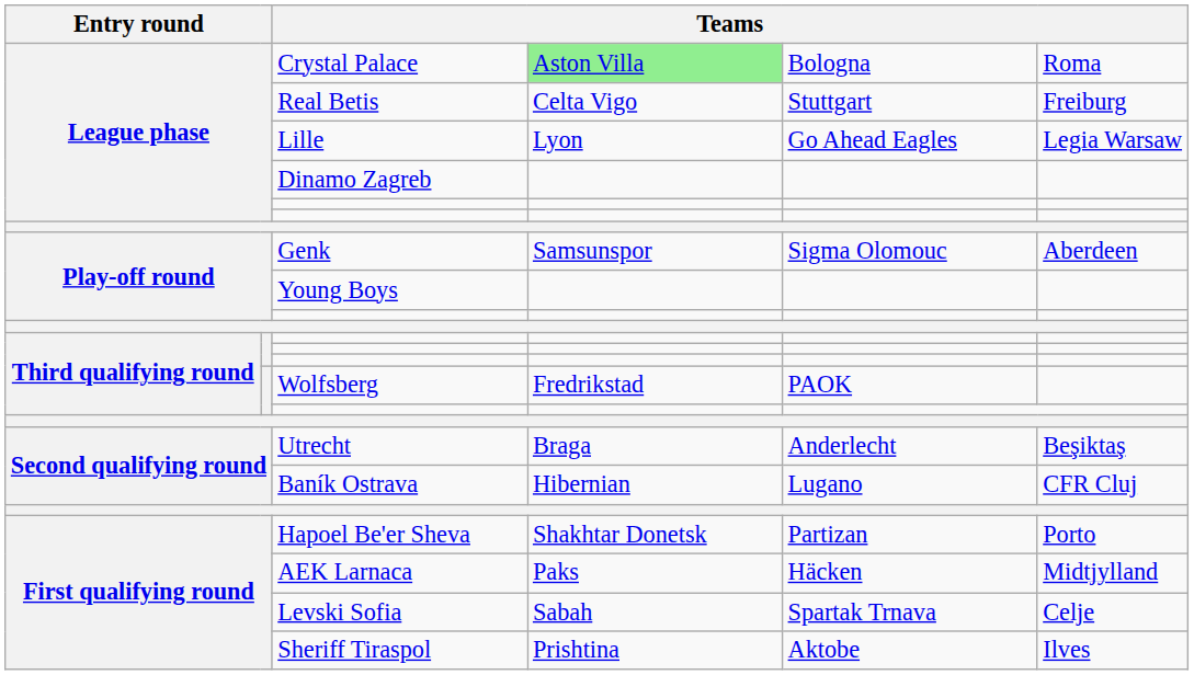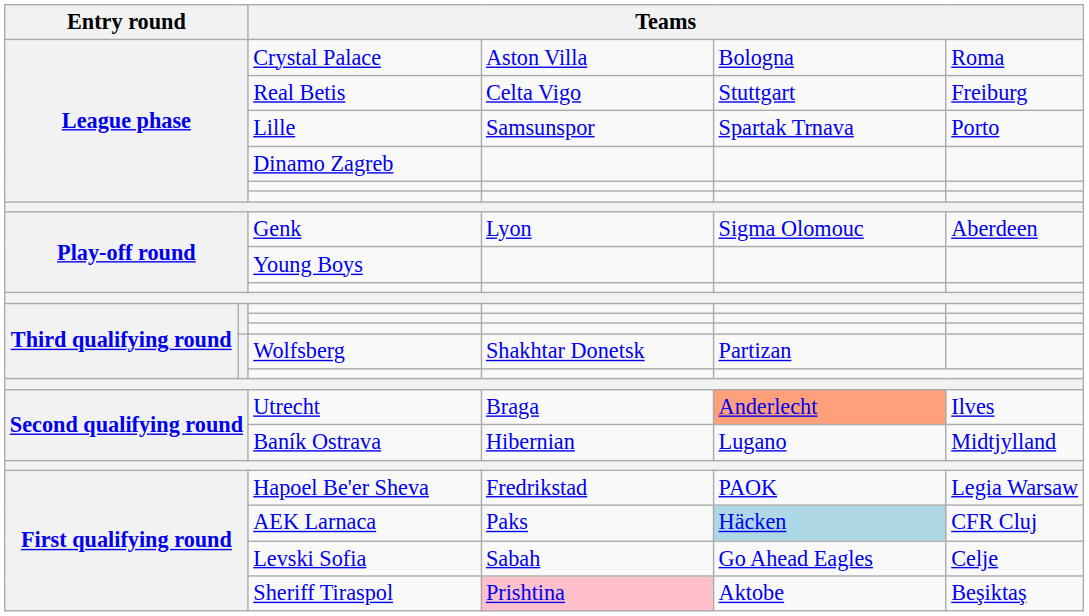 <table class="wikitable">
 <tr>
 <th colspan=2>Entry round</th>
 <th colspan=4>Teams</th>
 </tr>
 <tr>
 <th colspan=2 rowspan=6><a href='#'>League phase</a></th>
 <td style="min-width:10em"> <a href='#'>Crystal Palace</a> </td>
-<td style="background: lightgreen; min-width:10em"> <a href='#'>Aston Villa</a> </td>
+<td style="min-width:10em"> <a href='#'>Aston Villa</a> </td>
 <td style="min-width:10em"> <a href='#'>Bologna</a> </td>
 <td> <a href='#'>Roma</a> </td>
 </tr>
 <tr>
 <td> <a href='#'>Real Betis</a> </td>
 <td> <a href='#'>Celta Vigo</a> </td>
 <td> <a href='#'>Stuttgart</a> </td>
 <td> <a href='#'>Freiburg</a> </td>
 </tr>
 <tr>
 <td> <a href='#'>Lille</a> </td>
-<td> <a href='#'>Lyon</a> </td>
-<td> <a href='#'>Go Ahead Eagles</a> </td>
-<td> <a href='#'>Legia Warsaw</a> </td>
+<td> <a href='#'>Samsunspor</a> </td>
+<td> <a href='#'>Spartak Trnava</a> </td>
+<td> <a href='#'>Porto</a> </td>
 </tr>
 <tr>
 <td> <a href='#'>Dinamo Zagreb</a> </td>
 <td> </td>
 <td> </td>
 <td> </td>
 </tr>
 <tr>
 <td> </td>
 <td> </td>
 <td> </td>
 <td> </td>
 </tr>
 <tr>
 <td> </td>
 <td> </td>
 <td> </td>
 <td> </td>
 </tr>
 <tr>
 <th colspan=6></th>
 </tr>
 <tr>
 <th colspan=2 rowspan=3><a href='#'>Play-off round</a></th>
 <td> <a href='#'>Genk</a> </td>
-<td> <a href='#'>Samsunspor</a> </td>
+<td> <a href='#'>Lyon</a> </td>
 <td> <a href='#'>Sigma Olomouc</a> </td>
 <td> <a href='#'>Aberdeen</a> </td>
 </tr>
 <tr>
 <td> <a href='#'>Young Boys</a> </td>
 <td> </td>
 <td> </td>
 <td> </td>
 </tr>
 <tr>
 <td> </td>
 <td> </td>
 <td> </td>
 <td></td>
 </tr>
 <tr>
 <th colspan=8></th>
 </tr>
 <tr>
 <th rowspan=5><a href='#'>Third qualifying round</a></th>
 <th rowspan=3></th>
 <td> </td>
 <td> </td>
 <td> </td>
 <td> </td>
 </tr>
 <tr>
 <td> </td>
 <td> </td>
 <td> </td>
 <td> </td>
 </tr>
 <tr>
 <td> </td>
 <td> </td>
 <td> </td>
 <td> </td>
 </tr>
 <tr>
 <th rowspan=2></th>
 <td> <a href='#'>Wolfsberg</a> </td>
-<td> <a href='#'>Fredrikstad</a> </td>
-<td> <a href='#'>PAOK</a> </td>
+<td> <a href='#'>Shakhtar Donetsk</a> </td>
+<td> <a href='#'>Partizan</a> </td>
 <td> </td>
 </tr>
 <tr>
 <td> </td>
 <td> </td>
 <td colspan=2></td>
 </tr>
 <tr>
 <th colspan=6></th>
 </tr>
 <tr>
 <th colspan=2 rowspan=2><a href='#'>Second qualifying round</a></th>
 <td> <a href='#'>Utrecht</a> </td>
 <td> <a href='#'>Braga</a> </td>
-<td> <a href='#'>Anderlecht</a> </td>
-<td> <a href='#'>Beşiktaş</a> </td>
+<td style="background: lightsalmon;"> <a href='#'>Anderlecht</a> </td>
+<td> <a href='#'>Ilves</a> </td>
 </tr>
 <tr>
 <td> <a href='#'>Baník Ostrava</a> </td>
 <td> <a href='#'>Hibernian</a> </td>
 <td> <a href='#'>Lugano</a> </td>
-<td> <a href='#'>CFR Cluj</a> </td>
+<td> <a href='#'>Midtjylland</a> </td>
 </tr>
 <tr>
 <th colspan=6></th>
 </tr>
 <tr>
 <th colspan=2 rowspan=4><a href='#'>First qualifying round</a></th>
 <td> <a href='#'>Hapoel Be'er Sheva</a> </td>
-<td> <a href='#'>Shakhtar Donetsk</a> </td>
-<td> <a href='#'>Partizan</a> </td>
-<td> <a href='#'>Porto</a> </td>
+<td> <a href='#'>Fredrikstad</a> </td>
+<td> <a href='#'>PAOK</a> </td>
+<td> <a href='#'>Legia Warsaw</a> </td>
 </tr>
 <tr>
 <td> <a href='#'>AEK Larnaca</a> </td>
 <td> <a href='#'>Paks</a> </td>
-<td> <a href='#'>Häcken</a> </td>
-<td> <a href='#'>Midtjylland</a> </td>
+<td style="background: lightblue;"> <a href='#'>Häcken</a> </td>
+<td> <a href='#'>CFR Cluj</a> </td>
 </tr>
 <tr>
 <td> <a href='#'>Levski Sofia</a> </td>
 <td> <a href='#'>Sabah</a> </td>
-<td> <a href='#'>Spartak Trnava</a> </td>
+<td> <a href='#'>Go Ahead Eagles</a> </td>
 <td> <a href='#'>Celje</a> </td>
 </tr>
 <tr>
 <td> <a href='#'>Sheriff Tiraspol</a> </td>
-<td> <a href='#'>Prishtina</a> </td>
+<td style="background: pink;"> <a href='#'>Prishtina</a> </td>
 <td> <a href='#'>Aktobe</a> </td>
-<td> <a href='#'>Ilves</a> </td>
+<td> <a href='#'>Beşiktaş</a> </td>
 </tr>
 </table>
